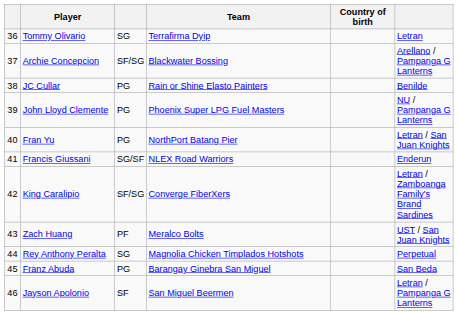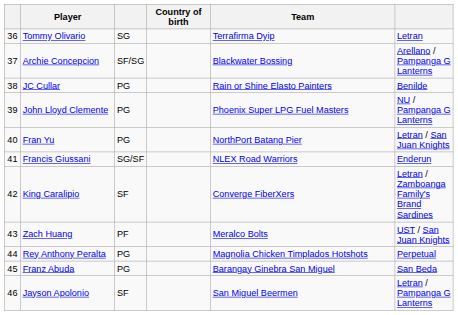 <table class="wikitable plainrowheaders" style="text-align:left; font-size:95%;">
 <tr>
 <th scope="col" style="width:20px;"></th>
 <th scope="col" style="width:150px;">Player</th>
 <th scope="col" style="width:20px;"></th>
+<th scope="col" style="width:100px;">Country of birth</th>
 <th scope="col" style="width:300px;">Team</th>
-<th scope="col" style="width:100px;">Country of birth</th>
 <th scope="col" style="width:90px;"></th>
 </tr>
 <tr>
 <td align=center>36</td>
 <td><a href='#'>Tommy Olivario</a></td>
 <td>SG</td>
+<td></td>
 <td><a href='#'>Terrafirma Dyip</a></td>
-<td></td>
 <td><a href='#'>Letran</a></td>
 </tr>
 <tr>
 <td align=center>37</td>
 <td><a href='#'>Archie Concepcion</a></td>
 <td>SF/SG</td>
+<td></td>
 <td><a href='#'>Blackwater Bossing</a></td>
-<td></td>
 <td><a href='#'>Arellano</a> / <a href='#'>Pampanga G Lanterns</a> </td>
 </tr>
 <tr>
 <td align=center>38</td>
 <td><a href='#'>JC Cullar</a></td>
 <td>PG</td>
+<td></td>
 <td><a href='#'>Rain or Shine Elasto Painters</a></td>
-<td></td>
 <td><a href='#'>Benilde</a></td>
 </tr>
 <tr>
 <td align=center>39</td>
 <td><a href='#'>John Lloyd Clemente</a></td>
 <td>PG</td>
+<td></td>
 <td><a href='#'>Phoenix Super LPG Fuel Masters</a></td>
-<td></td>
 <td><a href='#'>NU</a> / <a href='#'>Pampanga G Lanterns</a> </td>
 </tr>
 <tr>
 <td align=center>40</td>
 <td><a href='#'>Fran Yu</a></td>
 <td>PG</td>
+<td></td>
 <td><a href='#'>NorthPort Batang Pier</a></td>
-<td></td>
 <td><a href='#'>Letran</a> / <a href='#'>San Juan Knights</a> </td>
 </tr>
 <tr>
 <td align=center>41</td>
 <td><a href='#'>Francis Giussani</a></td>
 <td>SG/SF</td>
+<td></td>
 <td><a href='#'>NLEX Road Warriors</a></td>
-<td></td>
 <td><a href='#'>Enderun</a></td>
 </tr>
 <tr>
 <td align=center>42</td>
 <td><a href='#'>King Caralipio</a></td>
-<td>SF/SG</td>
+<td>SF</td>
+<td></td>
 <td><a href='#'>Converge FiberXers</a></td>
-<td></td>
 <td><a href='#'>Letran</a> / <a href='#'>Zamboanga Family's Brand Sardines</a> </td>
 </tr>
 <tr>
 <td align=center>43</td>
 <td><a href='#'>Zach Huang</a></td>
 <td>PF</td>
+<td></td>
 <td><a href='#'>Meralco Bolts</a></td>
-<td></td>
 <td><a href='#'>UST</a> / <a href='#'>San Juan Knights</a> </td>
 </tr>
 <tr>
 <td align=center>44</td>
 <td><a href='#'>Rey Anthony Peralta</a></td>
-<td>SG</td>
+<td>PG</td>
+<td></td>
 <td><a href='#'>Magnolia Chicken Timplados Hotshots</a></td>
-<td></td>
 <td><a href='#'>Perpetual</a></td>
 </tr>
 <tr>
 <td align=center>45</td>
 <td><a href='#'>Franz Abuda</a></td>
 <td>PG</td>
+<td></td>
 <td><a href='#'>Barangay Ginebra San Miguel</a></td>
-<td></td>
 <td><a href='#'>San Beda</a></td>
 </tr>
 <tr>
 <td align=center>46</td>
 <td><a href='#'>Jayson Apolonio</a></td>
 <td>SF</td>
+<td></td>
 <td><a href='#'>San Miguel Beermen</a></td>
-<td></td>
 <td><a href='#'>Letran</a> / <a href='#'>Pampanga G Lanterns</a> </td>
 </tr>
 </table>
